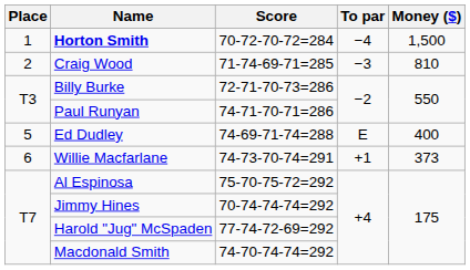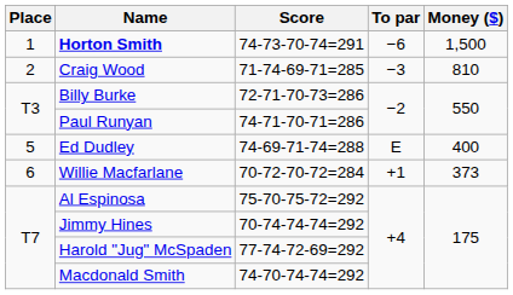 <table class="wikitable">
 <tr>
 <th>Place</th>
 <th>Name</th>
 <th>Score</th>
 <th>To par</th>
 <th>Money (<a href='#'>$</a>)</th>
 </tr>
 <tr>
 <td align="center">1</td>
 <td> <strong><a href='#'>Horton Smith</a></strong></td>
-<td>70-72-70-72=284</td>
-<td align="center">−4</td>
+<td>74-73-70-74=291</td>
+<td align="center">−6</td>
 <td 1 align=center>1,500</td>
 </tr>
 <tr>
 <td align="center">2</td>
 <td> <a href='#'>Craig Wood</a></td>
 <td>71-74-69-71=285</td>
 <td align="center">−3</td>
 <td align=center>810</td>
 </tr>
 <tr>
 <td rowspan="2" align="center">T3</td>
 <td> <a href='#'>Billy Burke</a></td>
 <td>72-71-70-73=286</td>
 <td rowspan="2" align="center">−2</td>
 <td rowspan="2" align=center>550</td>
 </tr>
 <tr>
 <td> <a href='#'>Paul Runyan</a></td>
 <td>74-71-70-71=286</td>
 </tr>
 <tr>
 <td align="center">5</td>
 <td> <a href='#'>Ed Dudley</a></td>
 <td>74-69-71-74=288</td>
 <td align="center">E</td>
 <td align=center>400</td>
 </tr>
 <tr>
 <td align="center">6</td>
 <td> <a href='#'>Willie Macfarlane</a></td>
-<td>74-73-70-74=291</td>
+<td>70-72-70-72=284</td>
 <td align="center">+1</td>
 <td align=center>373</td>
 </tr>
 <tr>
 <td rowspan="4" align="center">T7</td>
 <td> <a href='#'>Al Espinosa</a></td>
 <td>75-70-75-72=292</td>
 <td rowspan="4" align="center">+4</td>
 <td rowspan="4" align=center>175</td>
 </tr>
 <tr>
 <td> <a href='#'>Jimmy Hines</a></td>
 <td>70-74-74-74=292</td>
 </tr>
 <tr>
 <td> <a href='#'>Harold "Jug" McSpaden</a></td>
 <td>77-74-72-69=292</td>
 </tr>
 <tr>
 <td> <a href='#'>Macdonald Smith</a></td>
 <td>74-70-74-74=292</td>
 </tr>
 </table>
